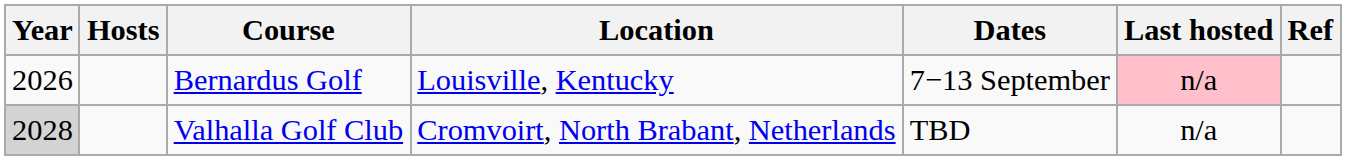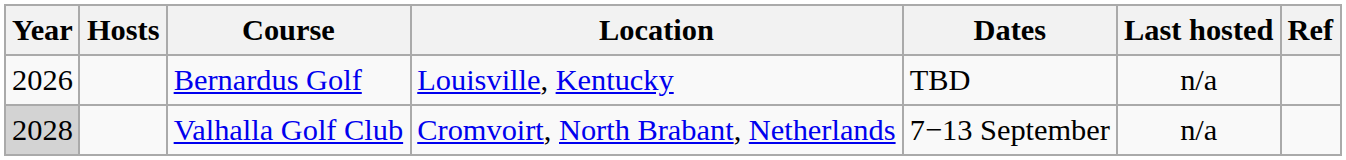 <table class="wikitable" style="font-size:95%">
 <tr>
 <th>Year</th>
 <th>Hosts</th>
 <th>Course</th>
 <th>Location</th>
 <th>Dates</th>
 <th>Last hosted</th>
 <th>Ref</th>
 </tr>
 <tr>
 <td align=center>2026</td>
 <td></td>
 <td><a href='#'>Bernardus Golf</a></td>
 <td><a href='#'>Louisville</a>, <a href='#'>Kentucky</a></td>
-<td>7−13 September</td>
-<td align=center style="background: pink;">n/a</td>
+<td>TBD</td>
+<td align=center>n/a</td>
 <td></td>
 </tr>
 <tr>
 <td align=center style="background: lightgrey;">2028</td>
 <td></td>
 <td><a href='#'>Valhalla Golf Club</a></td>
 <td><a href='#'>Cromvoirt</a>, <a href='#'>North Brabant</a>, <a href='#'>Netherlands</a></td>
-<td>TBD</td>
+<td>7−13 September</td>
 <td align=center>n/a</td>
 <td></td>
 </tr>
 </table>
